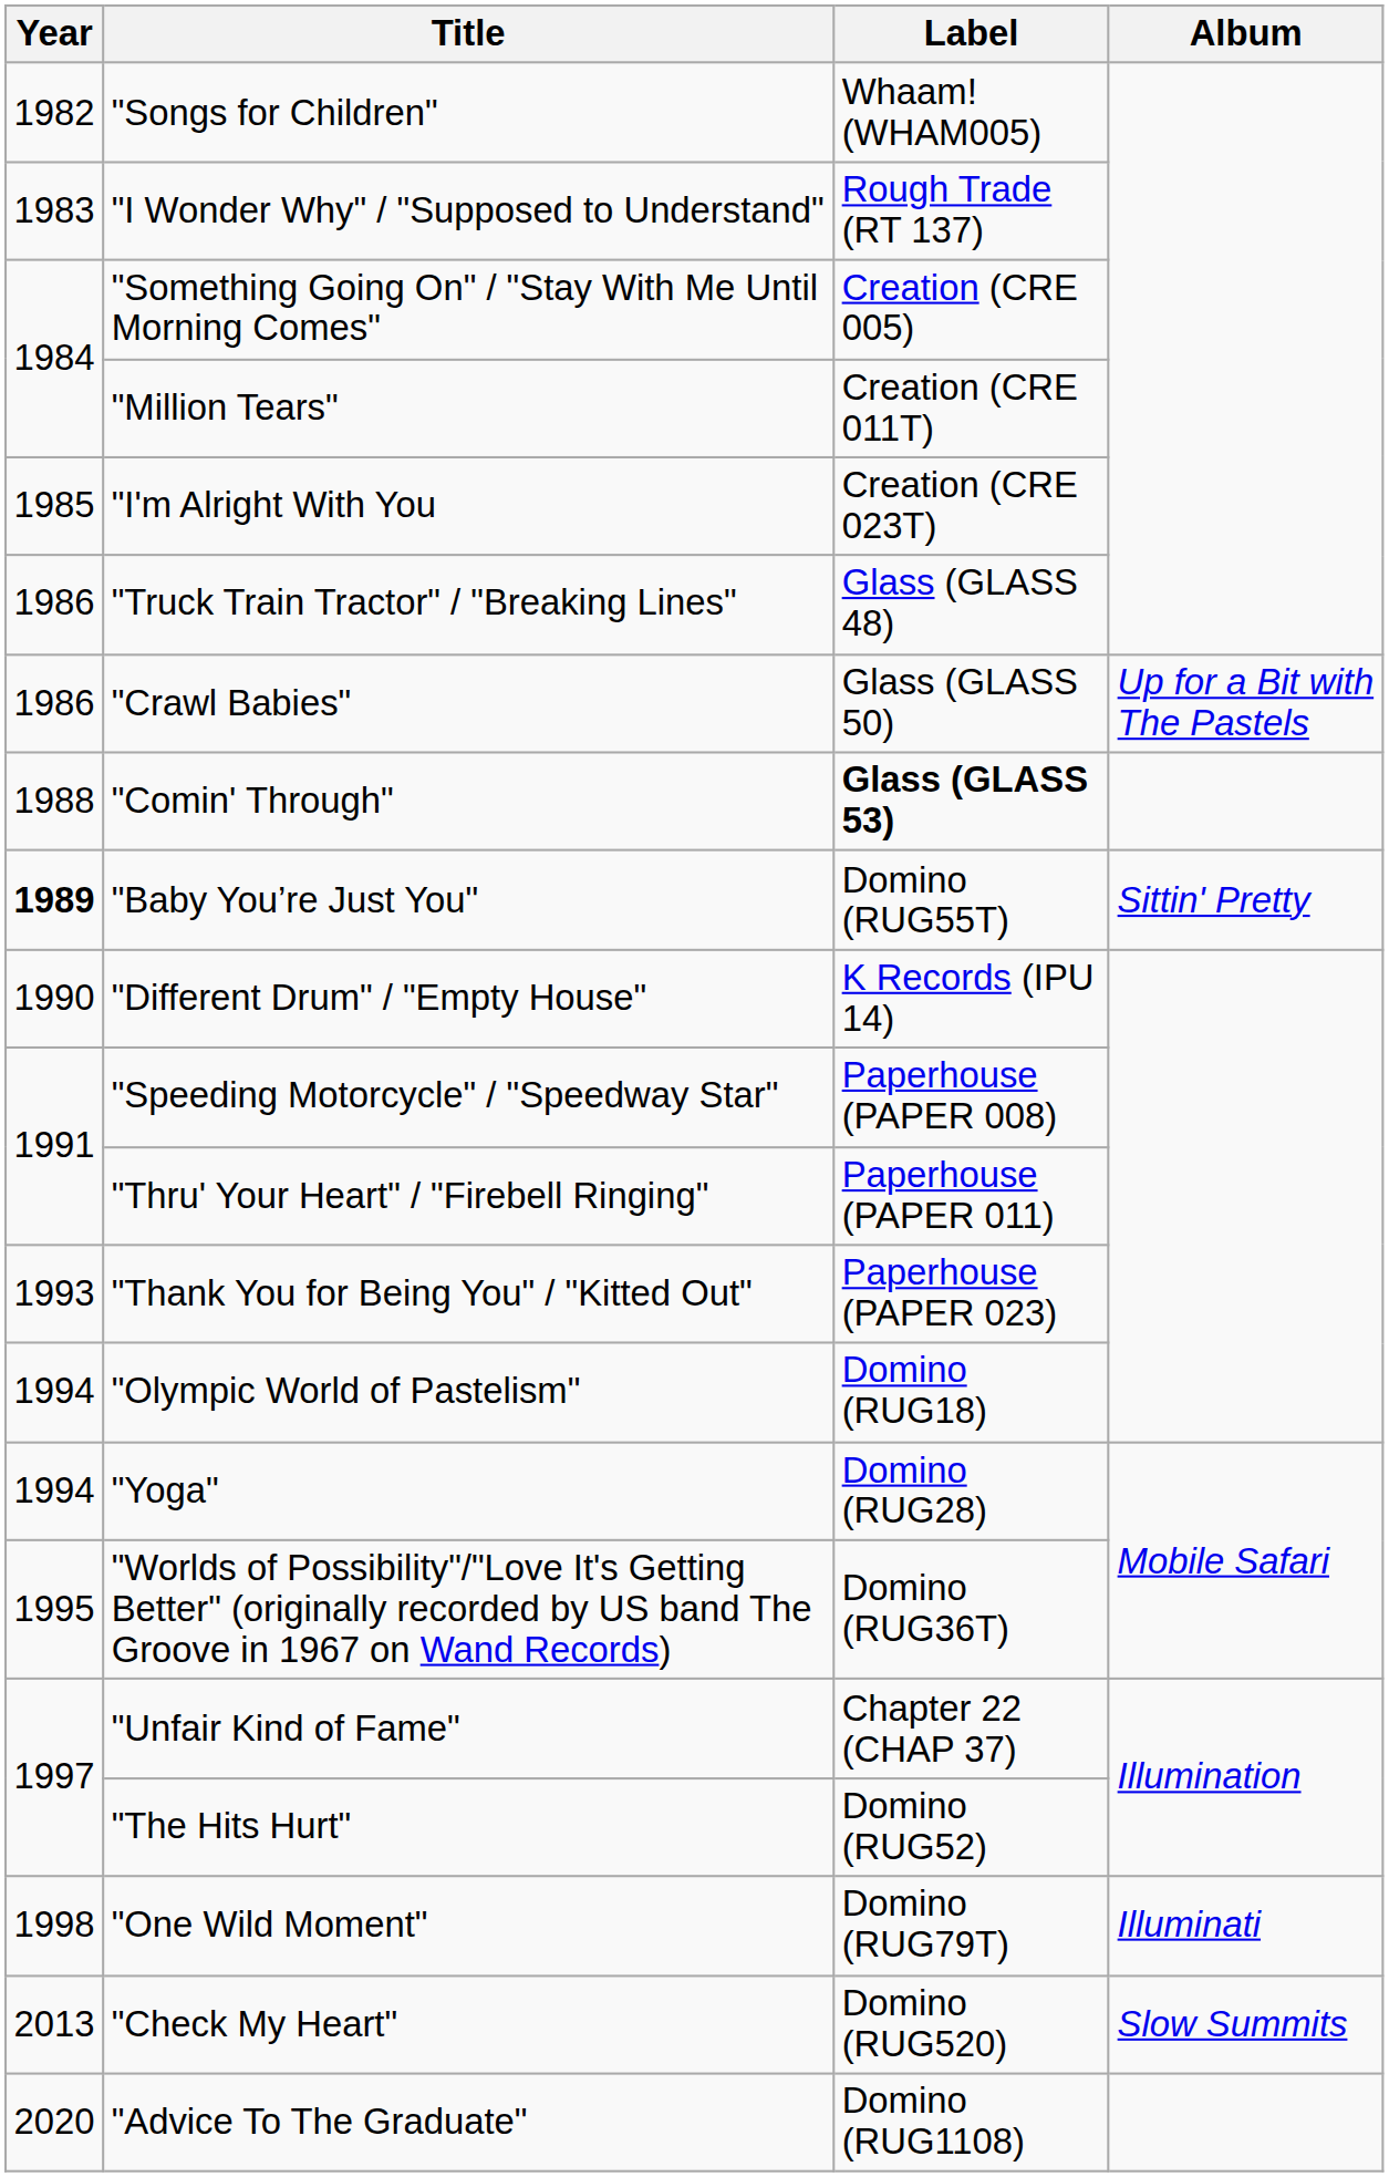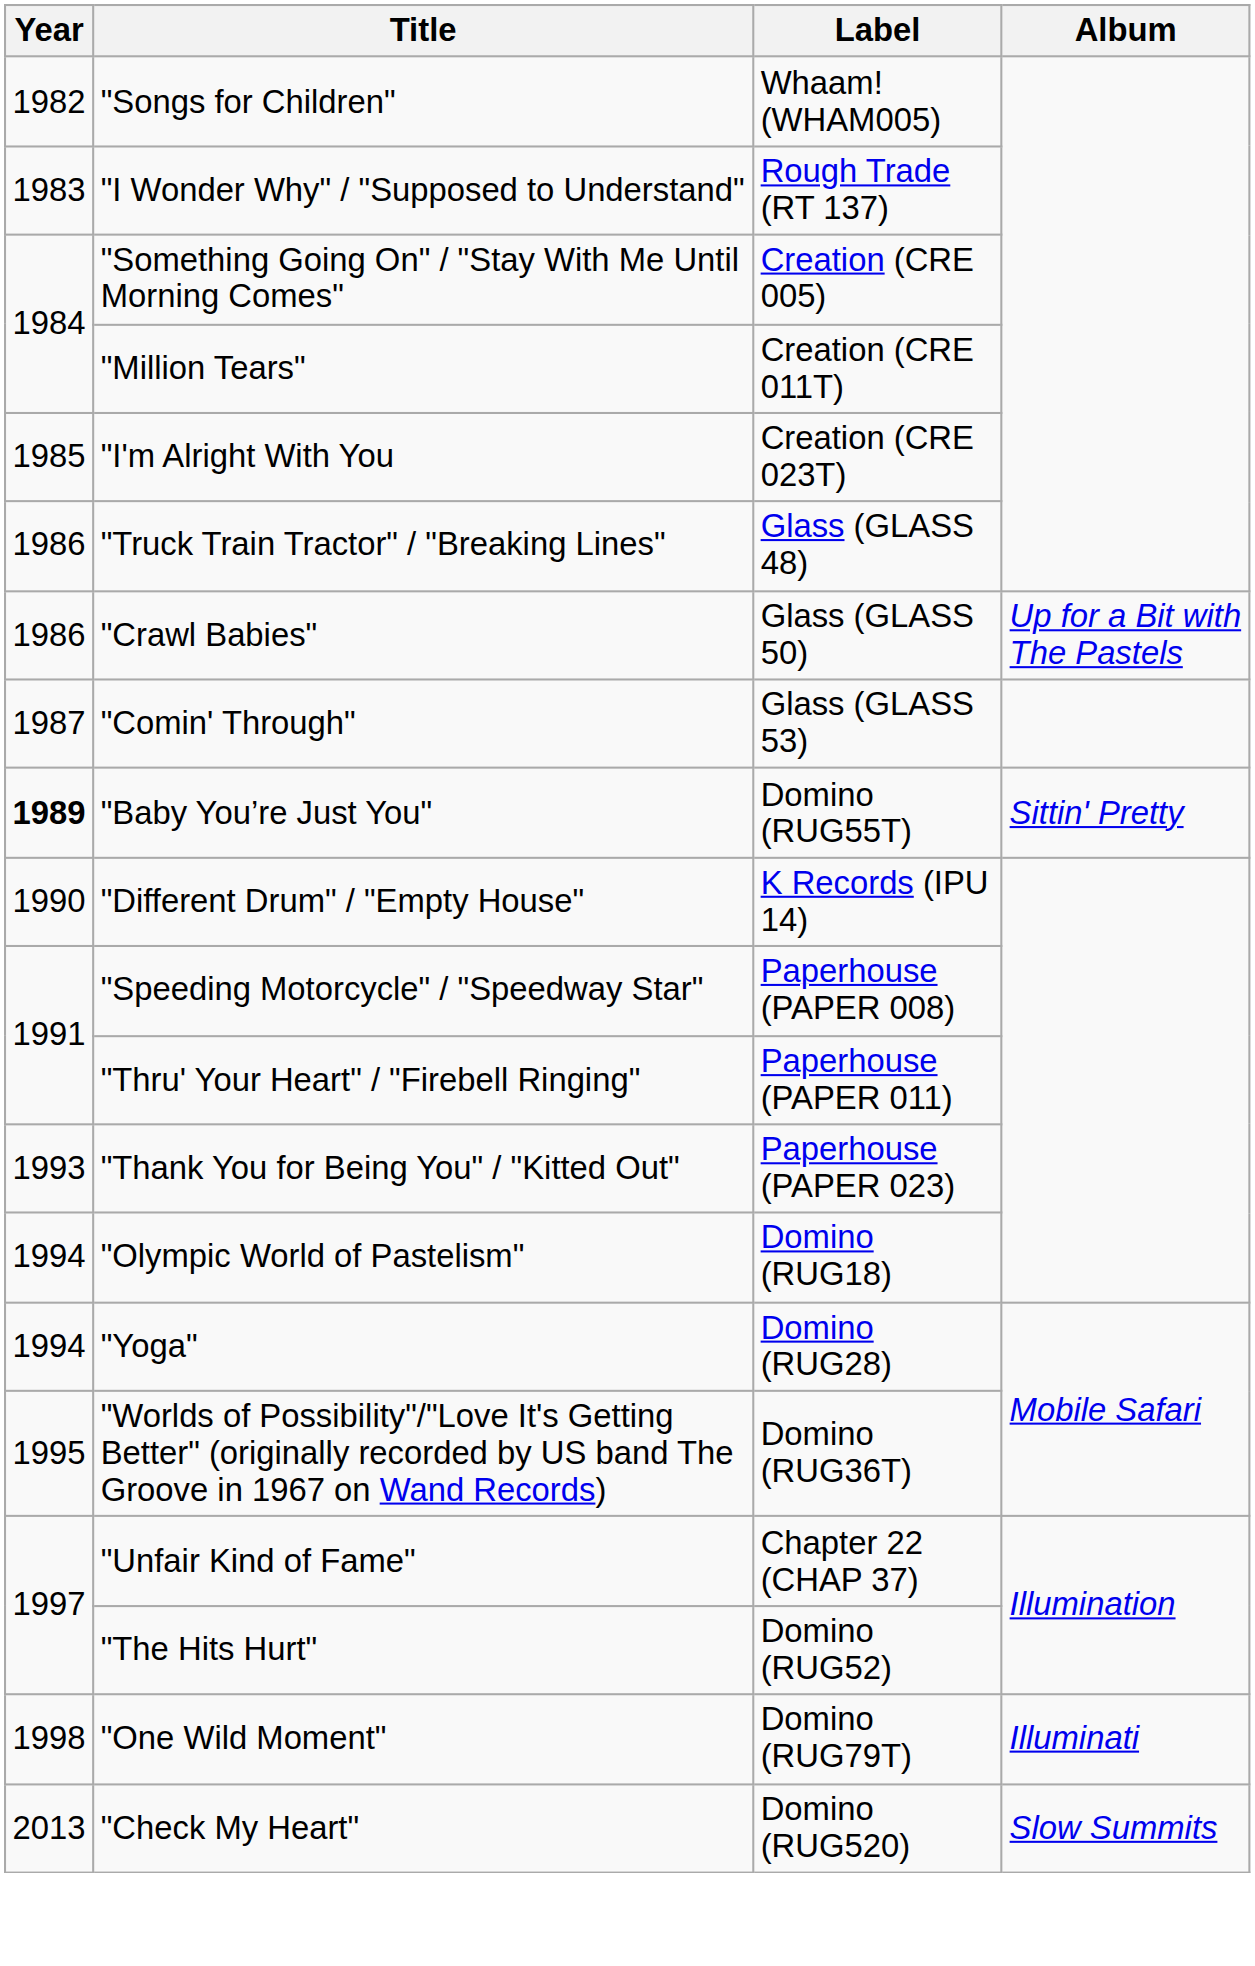 <table class="wikitable">
 <tr>
 <th>Year</th>
 <th>Title</th>
 <th>Label</th>
 <th>Album</th>
 </tr>
 <tr>
 <td>1982</td>
 <td>"Songs for Children"</td>
 <td>Whaam! (WHAM005)</td>
 <td rowspan="6"></td>
 </tr>
 <tr>
 <td>1983</td>
 <td>"I Wonder Why" / "Supposed to Understand"</td>
 <td><a href='#'>Rough Trade</a> (RT 137)</td>
 </tr>
 <tr>
 <td rowspan="2">1984</td>
 <td>"Something Going On" / "Stay With Me Until Morning Comes"</td>
 <td><a href='#'>Creation</a> (CRE 005)</td>
 </tr>
 <tr>
 <td>"Million Tears"</td>
 <td>Creation (CRE 011T)</td>
 </tr>
 <tr>
 <td>1985</td>
 <td>"I'm Alright With You</td>
 <td>Creation (CRE 023T)</td>
 </tr>
 <tr>
 <td>1986</td>
 <td>"Truck Train Tractor" / "Breaking Lines"</td>
 <td><a href='#'>Glass</a> (GLASS 48)</td>
 </tr>
 <tr>
 <td>1986</td>
 <td>"Crawl Babies"</td>
 <td>Glass (GLASS 50)</td>
 <td><em><a href='#'>Up for a Bit with The Pastels</a></em></td>
 </tr>
 <tr>
-<td>1988</td>
+<td>1987</td>
 <td>"Comin' Through"</td>
-<td><strong>Glass (GLASS 53)</strong></td>
+<td>Glass (GLASS 53)</td>
 <td></td>
 </tr>
 <tr>
 <td><strong>1989</strong></td>
 <td>"Baby You’re Just You"</td>
 <td>Domino (RUG55T)</td>
 <td><em><a href='#'>Sittin' Pretty</a></em></td>
 </tr>
 <tr>
 <td>1990</td>
 <td>"Different Drum" / "Empty House"</td>
 <td><a href='#'>K Records</a> (IPU 14)</td>
 <td rowspan="5"></td>
 </tr>
 <tr>
 <td rowspan="2">1991</td>
 <td>"Speeding Motorcycle" / "Speedway Star"</td>
 <td><a href='#'>Paperhouse</a> (PAPER 008)</td>
 </tr>
 <tr>
 <td>"Thru' Your Heart" / "Firebell Ringing"</td>
 <td><a href='#'>Paperhouse</a> (PAPER 011)</td>
 </tr>
 <tr>
 <td>1993</td>
 <td>"Thank You for Being You" / "Kitted Out"</td>
 <td><a href='#'>Paperhouse</a> (PAPER 023)</td>
 </tr>
 <tr>
 <td>1994</td>
 <td>"Olympic World of Pastelism"</td>
 <td><a href='#'>Domino</a> (RUG18)</td>
 </tr>
 <tr>
 <td>1994</td>
 <td>"Yoga"</td>
 <td><a href='#'>Domino</a> (RUG28)</td>
 <td rowspan="2"><em><a href='#'>Mobile Safari</a></em></td>
 </tr>
 <tr>
 <td>1995</td>
 <td>"Worlds of Possibility"/"Love It's Getting Better" (originally recorded by US band The Groove in 1967 on <a href='#'>Wand Records</a>)</td>
 <td>Domino (RUG36T)</td>
 </tr>
 <tr>
 <td rowspan="2">1997</td>
 <td>"Unfair Kind of Fame"</td>
 <td>Chapter 22 (CHAP 37)</td>
 <td rowspan="2"><em><a href='#'>Illumination</a></em></td>
 </tr>
 <tr>
 <td>"The Hits Hurt"</td>
 <td>Domino (RUG52)</td>
 </tr>
 <tr>
 <td>1998</td>
 <td>"One Wild Moment"</td>
 <td>Domino (RUG79T)</td>
 <td><em><a href='#'>Illuminati</a></em></td>
 </tr>
 <tr>
 <td>2013</td>
 <td>"Check My Heart"</td>
 <td>Domino (RUG520)</td>
 <td><em><a href='#'>Slow Summits</a></em></td>
 </tr>
-<tr>
-<td>2020</td>
-<td>"Advice To The Graduate"</td>
-<td>Domino (RUG1108)</td>
-<td></td>
-</tr>
 </table>
